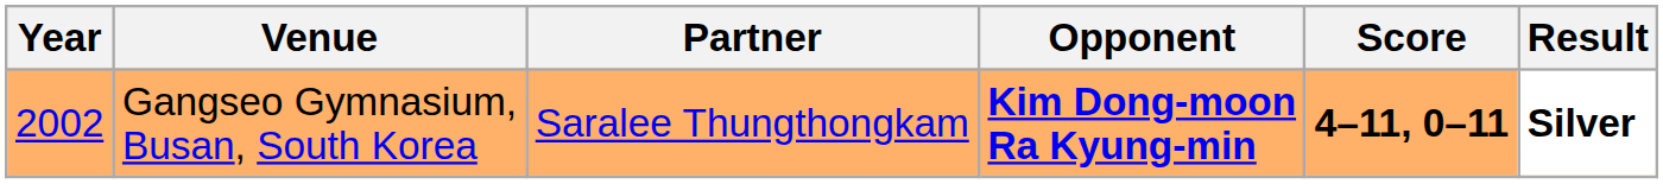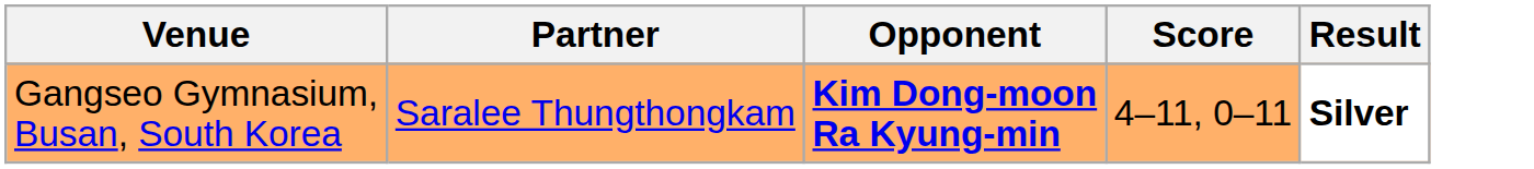 <table class="sortable wikitable" style="font-size: 90%;">
 <tr>
-<th>Year</th>
 <th>Venue</th>
 <th>Partner</th>
 <th>Opponent</th>
 <th>Score</th>
 <th>Result</th>
 </tr>
 <tr style="background:#FFB069">
-<td align="center"><a href='#'>2002</a></td>
 <td align="left">Gangseo Gymnasium,<br><a href='#'>Busan</a>, <a href='#'>South Korea</a></td>
 <td align="left"> <a href='#'>Saralee Thungthongkam</a></td>
 <td align="left"><strong> <a href='#'>Kim Dong-moon</a> <br>  <a href='#'>Ra Kyung-min</a></strong></td>
-<td align="left"><strong>4–11, 0–11</strong></td>
+<td align="left">4–11, 0–11</td>
 <td style="text-align:left; background:white"> <strong>Silver</strong></td>
 </tr>
 </table>
